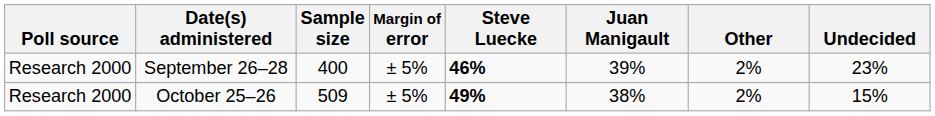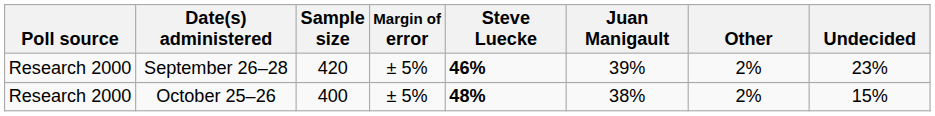 <table class="wikitable">
 <tr valign= bottom>
 <th>Poll source</th>
 <th style="width:135px;">Date(s)<br>administered</th>
 <th class=small>Sample<br>size</th>
 <th><small>Margin of</small><br>error</th>
 <th style="width:100px;">Steve<br>Luecke</th>
 <th style="width:100px;">Juan<br>Manigault</th>
 <th style="width:100px;">Other</th>
 <th style="width:100px;">Undecided</th>
 </tr>
 <tr>
 <td>Research 2000</td>
 <td align=center>September 26–28</td>
-<td align=center>400</td>
+<td align=center>420</td>
 <td align=center>± 5%</td>
 <td><strong>46%</strong></td>
 <td align=center>39%</td>
 <td align=center>2%</td>
 <td align=center>23%</td>
 </tr>
 <tr>
 <td>Research 2000</td>
 <td align=center>October 25–26</td>
-<td align=center>509</td>
+<td align=center>400</td>
 <td align=center>± 5%</td>
-<td><strong>49%</strong></td>
+<td><strong>48%</strong></td>
 <td align=center>38%</td>
 <td align=center>2%</td>
 <td align=center>15%</td>
 </tr>
 </table>
